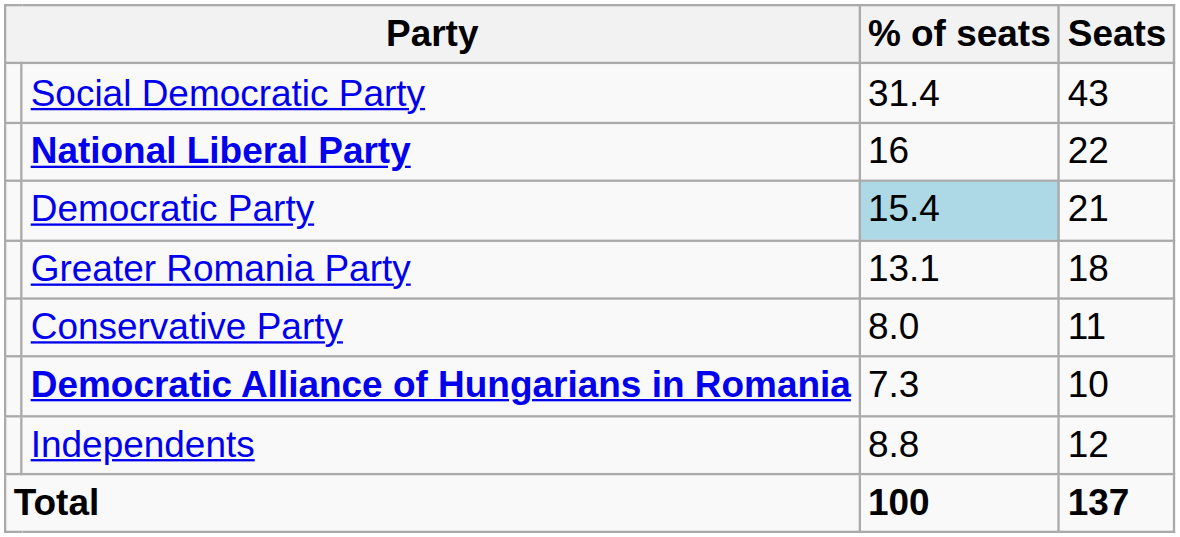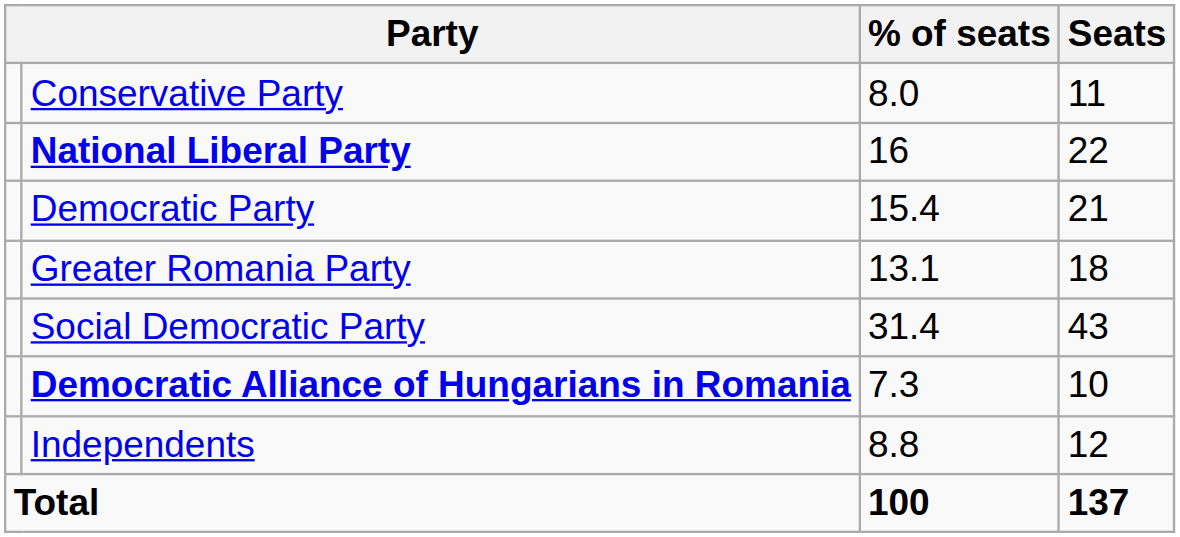 <table class="wikitable">
 <tr>
 <th colspan=2>Party</th>
 <th>% of seats</th>
 <th>Seats</th>
 </tr>
 <tr>
 <td></td>
-<td><a href='#'>Social Democratic Party</a></td>
-<td>31.4</td>
-<td>43</td>
+<td><a href='#'>Conservative Party</a></td>
+<td>8.0</td>
+<td>11</td>
 </tr>
 <tr>
 <td></td>
 <td><strong><a href='#'>National Liberal Party</a></strong></td>
 <td>16</td>
 <td>22</td>
 </tr>
 <tr>
 <td></td>
 <td><a href='#'>Democratic Party</a></td>
-<td style="background: lightblue;">15.4</td>
+<td>15.4</td>
 <td>21</td>
 </tr>
 <tr>
 <td></td>
 <td><a href='#'>Greater Romania Party</a></td>
 <td>13.1</td>
 <td>18</td>
 </tr>
 <tr>
 <td></td>
-<td><a href='#'>Conservative Party</a></td>
-<td>8.0</td>
-<td>11</td>
+<td><a href='#'>Social Democratic Party</a></td>
+<td>31.4</td>
+<td>43</td>
 </tr>
 <tr>
 <td></td>
 <td><strong><a href='#'>Democratic Alliance of Hungarians in Romania</a></strong></td>
 <td>7.3</td>
 <td>10</td>
 </tr>
 <tr>
 <td></td>
 <td><a href='#'>Independents</a></td>
 <td>8.8</td>
 <td>12</td>
 </tr>
 <tr>
 <td colspan=2><strong>Total</strong></td>
 <td><strong>100</strong></td>
 <td><strong>137</strong></td>
 </tr>
 </table>
